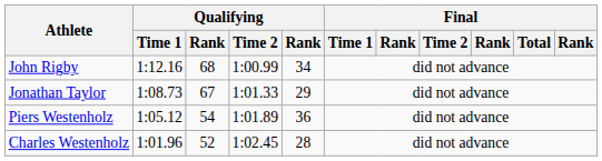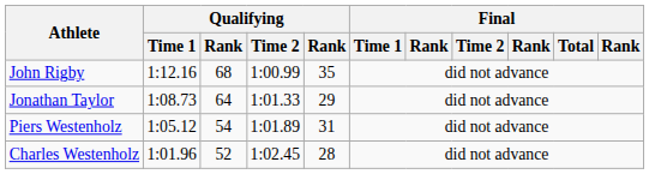 <table class="wikitable" style="font-size:90%">
 <tr>
 <th rowspan="2">Athlete</th>
 <th colspan="4">Qualifying</th>
 <th colspan="6">Final</th>
 </tr>
 <tr>
 <th>Time 1</th>
 <th>Rank</th>
 <th>Time 2</th>
 <th>Rank</th>
 <th>Time 1</th>
 <th>Rank</th>
 <th>Time 2</th>
 <th>Rank</th>
 <th>Total</th>
 <th>Rank</th>
 </tr>
 <tr>
 <td><a href='#'>John Rigby</a></td>
 <td align="center">1:12.16</td>
 <td align="center">68</td>
 <td align="center">1:00.99</td>
-<td align="center">34</td>
+<td align="center">35</td>
 <td align="center" colspan="6">did not advance</td>
 </tr>
 <tr>
 <td><a href='#'>Jonathan Taylor</a></td>
 <td align="center">1:08.73</td>
-<td align="center">67</td>
+<td align="center">64</td>
 <td align="center">1:01.33</td>
 <td align="center">29</td>
 <td align="center" colspan="6">did not advance</td>
 </tr>
 <tr>
 <td><a href='#'>Piers Westenholz</a></td>
 <td align="center">1:05.12</td>
 <td align="center">54</td>
 <td align="center">1:01.89</td>
-<td align="center">36</td>
+<td align="center">31</td>
 <td align="center" colspan="6">did not advance</td>
 </tr>
 <tr>
 <td><a href='#'>Charles Westenholz</a></td>
 <td align="center">1:01.96</td>
 <td align="center">52</td>
 <td align="center">1:02.45</td>
 <td align="center">28</td>
 <td align="center" colspan="6">did not advance</td>
 </tr>
 </table>
